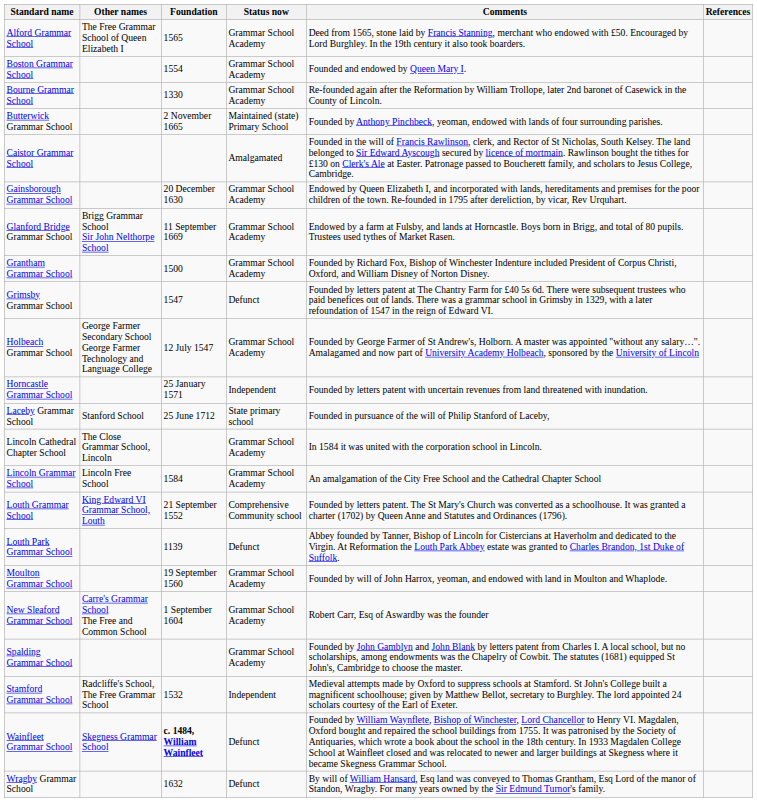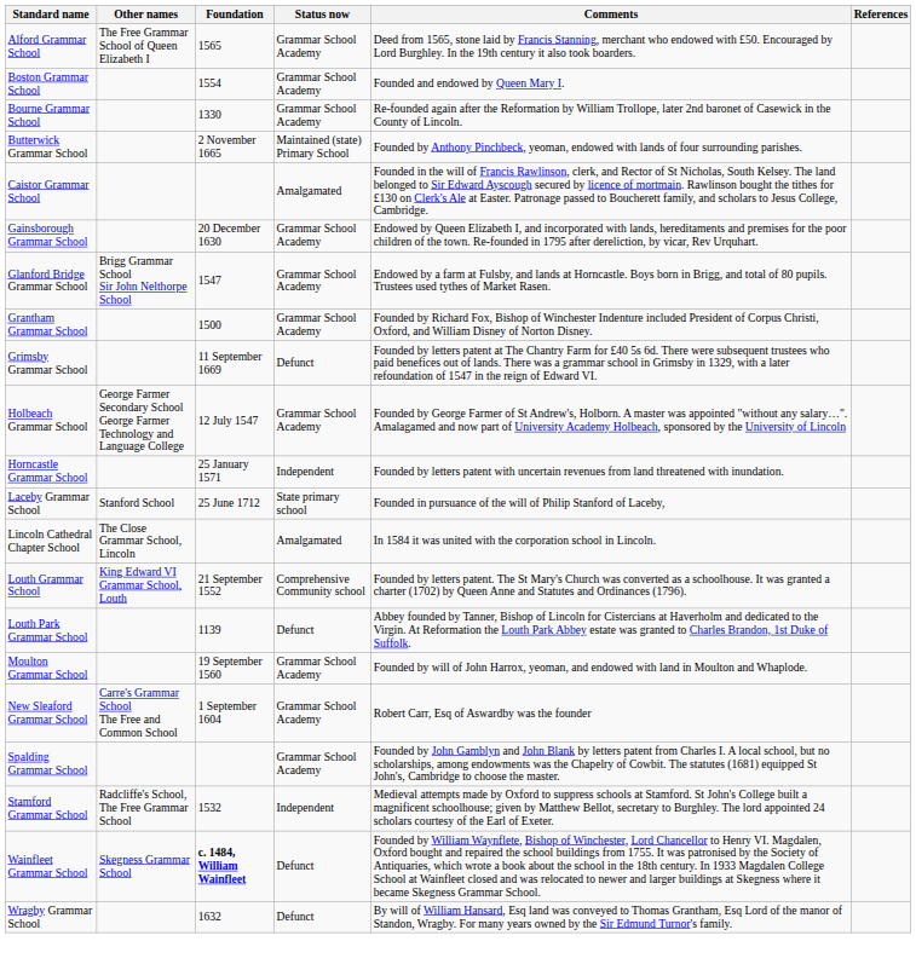 <table class="wikitable">
 <tr>
 <th>Standard name</th>
 <th>Other names</th>
 <th>Foundation</th>
 <th>Status now</th>
 <th>Comments</th>
 <th>References</th>
 </tr>
 <tr>
 <td><a href='#'>Alford Grammar School</a></td>
 <td>The Free Grammar School of Queen Elizabeth I</td>
 <td>1565</td>
 <td>Grammar School<br>Academy</td>
 <td>Deed from 1565, stone laid by <a href='#'>Francis Stanning</a>, merchant who endowed with £50. Encouraged by Lord Burghley. In the 19th century it also took boarders.</td>
 <td></td>
 </tr>
 <tr>
 <td><a href='#'>Boston Grammar School</a></td>
 <td></td>
 <td>1554</td>
 <td>Grammar School<br>Academy</td>
 <td>Founded and endowed by <a href='#'>Queen Mary I</a>.</td>
 <td></td>
 </tr>
 <tr>
 <td><a href='#'>Bourne Grammar School</a></td>
 <td></td>
 <td>1330</td>
 <td>Grammar School<br>Academy</td>
 <td>Re-founded again after the Reformation by William Trollope, later 2nd baronet of Casewick in the County of Lincoln.</td>
 <td></td>
 </tr>
 <tr>
 <td><a href='#'>Butterwick</a> Grammar School</td>
 <td></td>
 <td>2 November 1665</td>
 <td>Maintained (state) Primary School</td>
 <td>Founded by <a href='#'>Anthony Pinchbeck</a>, yeoman, endowed with lands of four surrounding parishes.</td>
 <td></td>
 </tr>
 <tr>
 <td><a href='#'>Caistor Grammar School</a></td>
 <td></td>
 <td></td>
 <td>Amalgamated</td>
 <td>Founded in the will of <a href='#'>Francis Rawlinson</a>, clerk, and Rector of St Nicholas, South Kelsey. The land belonged to <a href='#'>Sir Edward Ayscough</a> secured by <a href='#'>licence of mortmain</a>. Rawlinson bought the tithes for £130 on <a href='#'>Clerk's Ale</a> at Easter. Patronage passed to Boucherett family, and scholars to Jesus College, Cambridge.</td>
 <td></td>
 </tr>
 <tr>
 <td><a href='#'>Gainsborough Grammar School</a></td>
 <td></td>
 <td>20 December 1630</td>
 <td>Grammar School<br>Academy</td>
 <td>Endowed by Queen Elizabeth I, and incorporated with lands, hereditaments and premises for the poor children of the town. Re-founded in 1795 after dereliction, by vicar, Rev Urquhart.</td>
 <td></td>
 </tr>
 <tr>
 <td><a href='#'>Glanford Bridge</a> Grammar School</td>
 <td>Brigg Grammar School<br><a href='#'>Sir John Nelthorpe School</a></td>
-<td>11 September 1669</td>
+<td>1547</td>
 <td>Grammar School<br>Academy</td>
 <td>Endowed by a farm at Fulsby, and lands at Horncastle. Boys born in Brigg, and total of 80 pupils. Trustees used tythes of Market Rasen.</td>
 <td></td>
 </tr>
 <tr>
 <td><a href='#'>Grantham Grammar School</a></td>
 <td></td>
 <td>1500</td>
 <td>Grammar School<br>Academy</td>
 <td>Founded by Richard Fox, Bishop of Winchester Indenture included President of Corpus Christi, Oxford, and William Disney of Norton Disney.</td>
 <td></td>
 </tr>
 <tr>
 <td><a href='#'>Grimsby</a> Grammar School</td>
 <td></td>
-<td>1547</td>
+<td>11 September 1669</td>
 <td>Defunct</td>
 <td>Founded by letters patent at The Chantry Farm for £40 5s 6d. There were subsequent trustees who paid benefices out of lands. There was a grammar school in Grimsby in 1329, with a later refoundation of 1547 in the reign of Edward VI.</td>
 <td></td>
 </tr>
 <tr>
 <td><a href='#'>Holbeach</a> Grammar School</td>
 <td>George Farmer Secondary School<br>George Farmer Technology and Language College</td>
 <td>12 July 1547</td>
 <td>Grammar School<br>Academy</td>
 <td>Founded by George Farmer of St Andrew's, Holborn. A master was appointed "without any salary…". Amalagamed and now part of <a href='#'>University Academy Holbeach</a>, sponsored by the <a href='#'>University of Lincoln</a></td>
 <td></td>
 </tr>
 <tr>
 <td><a href='#'>Horncastle Grammar School</a></td>
 <td></td>
 <td>25 January 1571</td>
 <td>Independent</td>
 <td>Founded by letters patent with uncertain revenues from land threatened with inundation.</td>
 <td></td>
 </tr>
 <tr>
 <td><a href='#'>Laceby</a> Grammar School</td>
 <td>Stanford School</td>
 <td>25 June 1712</td>
 <td>State primary school</td>
 <td>Founded in pursuance of the will of Philip Stanford of Laceby,</td>
 <td></td>
 </tr>
 <tr>
 <td>Lincoln Cathedral Chapter School</td>
 <td>The Close Grammar School, Lincoln</td>
 <td></td>
-<td>Grammar School<br>Academy</td>
+<td>Amalgamated</td>
 <td>In 1584 it was united with the corporation school in Lincoln.</td>
-<td></td>
-</tr>
-<tr>
-<td><a href='#'>Lincoln Grammar School</a></td>
-<td>Lincoln Free School</td>
-<td>1584</td>
-<td>Grammar School<br>Academy</td>
-<td>An amalgamation of the City Free School and the Cathedral Chapter School</td>
 <td></td>
 </tr>
 <tr>
 <td><a href='#'>Louth Grammar School</a></td>
 <td><a href='#'>King Edward VI Grammar School, Louth</a></td>
 <td>21 September 1552</td>
 <td>Comprehensive<br> Community school</td>
 <td>Founded by letters patent. The St Mary's Church was converted as a schoolhouse. It was granted a charter (1702) by Queen Anne and Statutes and Ordinances (1796).</td>
 <td></td>
 </tr>
 <tr>
 <td><a href='#'>Louth Park Grammar School</a></td>
 <td></td>
 <td>1139</td>
 <td>Defunct</td>
 <td>Abbey founded by Tanner, Bishop of Lincoln for Cistercians at Haverholm and dedicated to the Virgin. At Reformation the <a href='#'>Louth Park Abbey</a> estate was granted to <a href='#'>Charles Brandon, 1st Duke of Suffolk</a>.</td>
 <td></td>
 </tr>
 <tr>
 <td><a href='#'>Moulton Grammar School</a></td>
 <td></td>
 <td>19 September 1560</td>
 <td>Grammar School<br>Academy</td>
 <td>Founded by will of John Harrox, yeoman, and endowed with land in Moulton and Whaplode.</td>
 <td></td>
 </tr>
 <tr>
 <td><a href='#'>New Sleaford Grammar School</a></td>
 <td><a href='#'>Carre's Grammar School</a><br> The Free and Common School</td>
 <td>1 September 1604</td>
 <td>Grammar School<br>Academy</td>
 <td>Robert Carr, Esq of Aswardby was the founder</td>
 <td></td>
 </tr>
 <tr>
 <td><a href='#'>Spalding Grammar School</a></td>
 <td></td>
 <td></td>
 <td>Grammar School<br>Academy</td>
 <td>Founded by <a href='#'>John Gamblyn</a> and <a href='#'>John Blank</a> by letters patent from Charles I. A local school, but no scholarships, among endowments was the Chapelry of Cowbit. The statutes (1681) equipped St John's, Cambridge to choose the master.</td>
 <td></td>
 </tr>
 <tr>
 <td><a href='#'>Stamford Grammar School</a></td>
 <td>Radcliffe's School, The Free Grammar School</td>
 <td>1532</td>
 <td>Independent</td>
 <td>Medieval attempts made by Oxford to suppress schools at Stamford. St John's College built a magnificent schoolhouse; given by Matthew Bellot, secretary to Burghley. The lord appointed 24 scholars courtesy of the Earl of Exeter.</td>
 <td></td>
 </tr>
 <tr>
 <td><a href='#'>Wainfleet Grammar School</a></td>
 <td><a href='#'>Skegness Grammar School</a></td>
 <td><strong>c. 1484, <a href='#'>William Wainfleet</a></strong></td>
 <td>Defunct</td>
 <td>Founded by <a href='#'>William Waynflete</a>, <a href='#'>Bishop of Winchester</a>, <a href='#'>Lord Chancellor</a> to Henry VI. Magdalen, Oxford bought and repaired the school buildings from 1755. It was patronised by the Society of Antiquaries, which wrote a book about the school in the 18th century. In 1933 Magdalen College School at Wainfleet closed and was relocated to newer and larger buildings at Skegness where it became Skegness Grammar School.</td>
 <td></td>
 </tr>
 <tr>
 <td><a href='#'>Wragby</a> Grammar School</td>
 <td></td>
 <td>1632</td>
 <td>Defunct</td>
 <td>By will of <a href='#'>William Hansard</a>, Esq land was conveyed to Thomas Grantham, Esq Lord of the manor of Standon, Wragby. For many years owned by the <a href='#'>Sir Edmund Turnor</a>'s family.</td>
 <td></td>
 </tr>
 </table>
